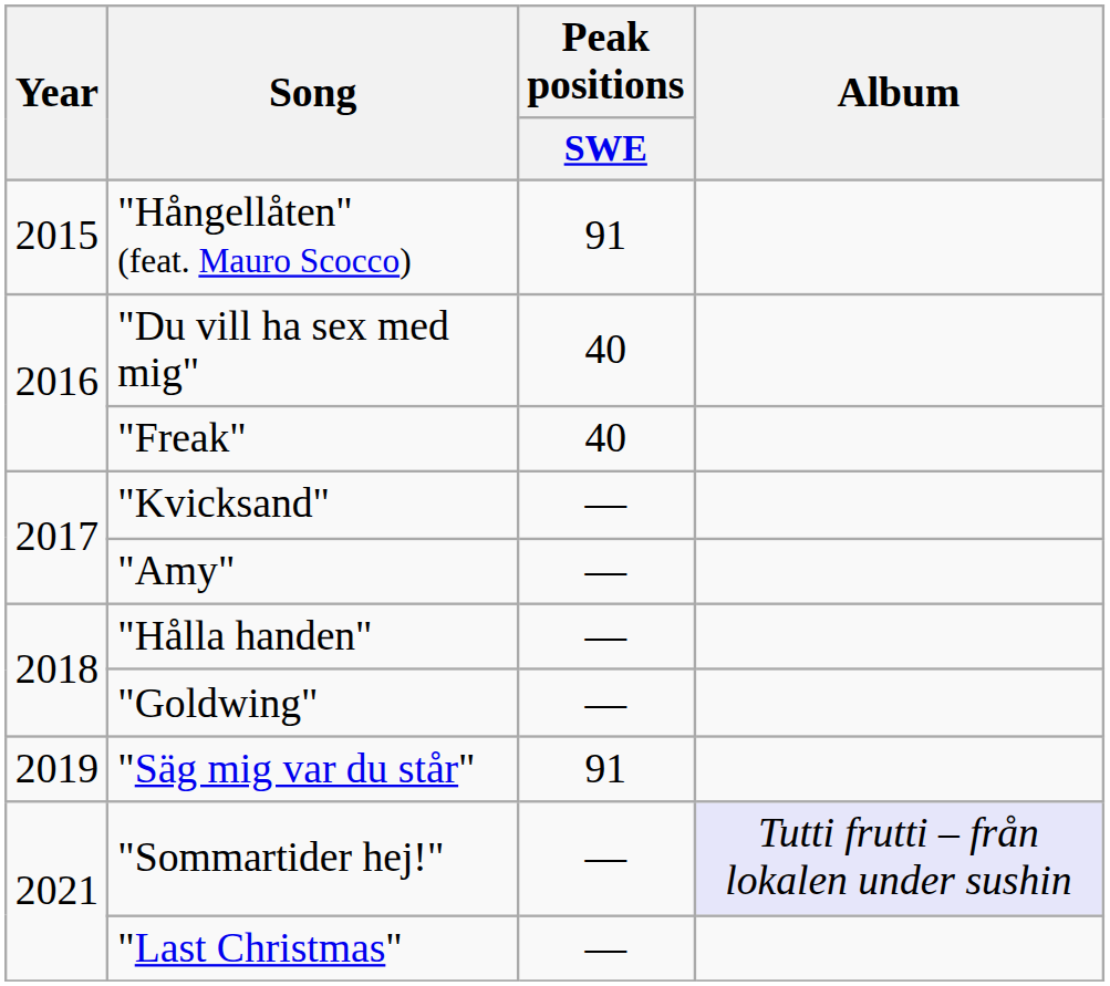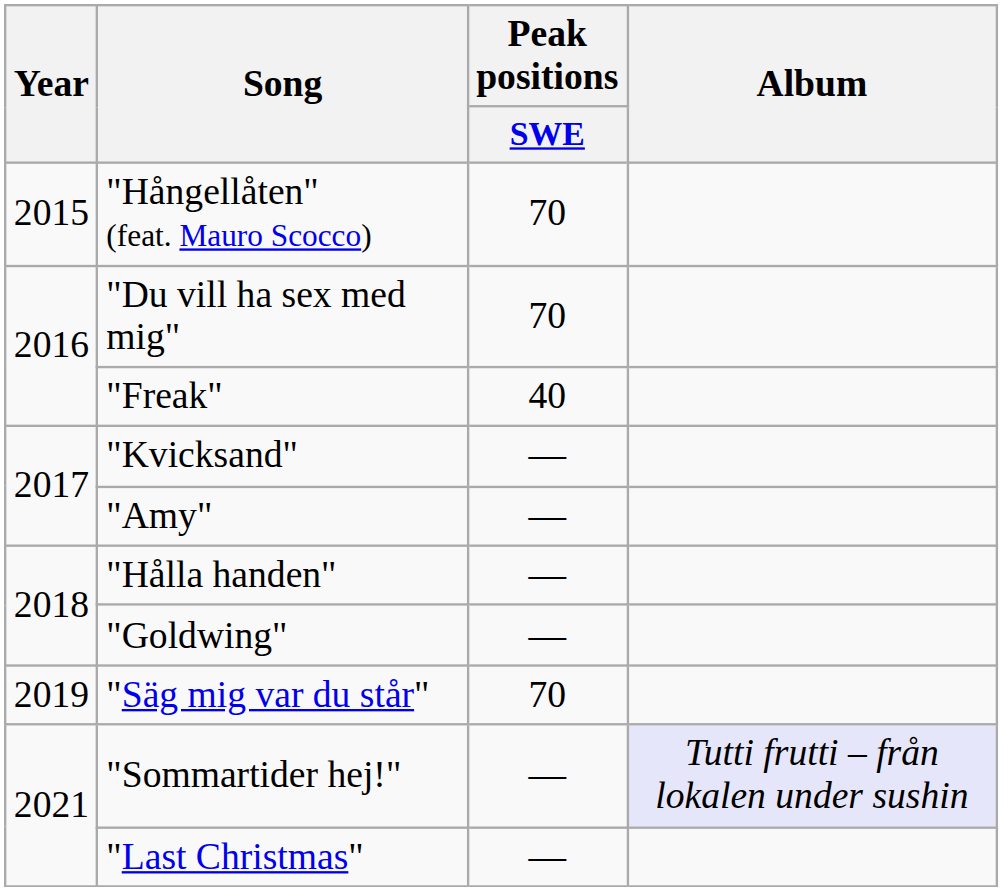 <table class="wikitable">
 <tr>
 <th align="center" rowspan="2" width="10">Year</th>
 <th align="center" rowspan="2" width="150">Song</th>
 <th align="center" colspan="1" width="20">Peak positions</th>
 <th align="center" rowspan="2" width="150">Album</th>
 </tr>
 <tr>
 <th scope="col" style="width:3em;font-size:90%;"><a href='#'>SWE</a><br></th>
 </tr>
 <tr>
 <td style="text-align:center;">2015</td>
 <td>"Hångellåten" <br><small>(feat. <a href='#'>Mauro Scocco</a>)</small></td>
-<td style="text-align:center;">91</td>
+<td style="text-align:center;">70<br></td>
 <td style="text-align:center;"></td>
 </tr>
 <tr>
 <td style="text-align:center;" rowspan="2">2016</td>
 <td>"Du vill ha sex med mig"</td>
-<td style="text-align:center;">40</td>
+<td style="text-align:center;">70<br></td>
 <td style="text-align:center;"></td>
 </tr>
 <tr>
 <td>"Freak"</td>
 <td style="text-align:center;">40</td>
 <td style="text-align:center;"></td>
 </tr>
 <tr>
 <td style="text-align:center;" rowspan="2">2017</td>
 <td>"Kvicksand"</td>
 <td style="text-align:center;">—</td>
 <td style="text-align:center;"></td>
 </tr>
 <tr>
 <td>"Amy"</td>
 <td style="text-align:center;">—</td>
 <td style="text-align:center;"></td>
 </tr>
 <tr>
 <td style="text-align:center;" rowspan="2">2018</td>
 <td>"Hålla handen"<br></td>
 <td style="text-align:center;">—</td>
 <td style="text-align:center;"></td>
 </tr>
 <tr>
 <td>"Goldwing"<br></td>
 <td style="text-align:center;">—</td>
 <td style="text-align:center;"></td>
 </tr>
 <tr>
 <td style="text-align:center;">2019</td>
 <td>"<a href='#'>Säg mig var du står</a>"</td>
-<td style="text-align:center;">91</td>
+<td style="text-align:center;">70<br></td>
 <td style="text-align:center;"></td>
 </tr>
 <tr>
 <td style="text-align:center;" rowspan="2">2021</td>
 <td>"Sommartider hej!"<br></td>
 <td style="text-align:center;">—</td>
 <td style="background: lavender; text-align:center;"><em>Tutti frutti – från lokalen under sushin</em></td>
 </tr>
 <tr>
 <td>"<a href='#'>Last Christmas</a>"</td>
 <td style="text-align:center;">—</td>
 </tr>
 </table>
